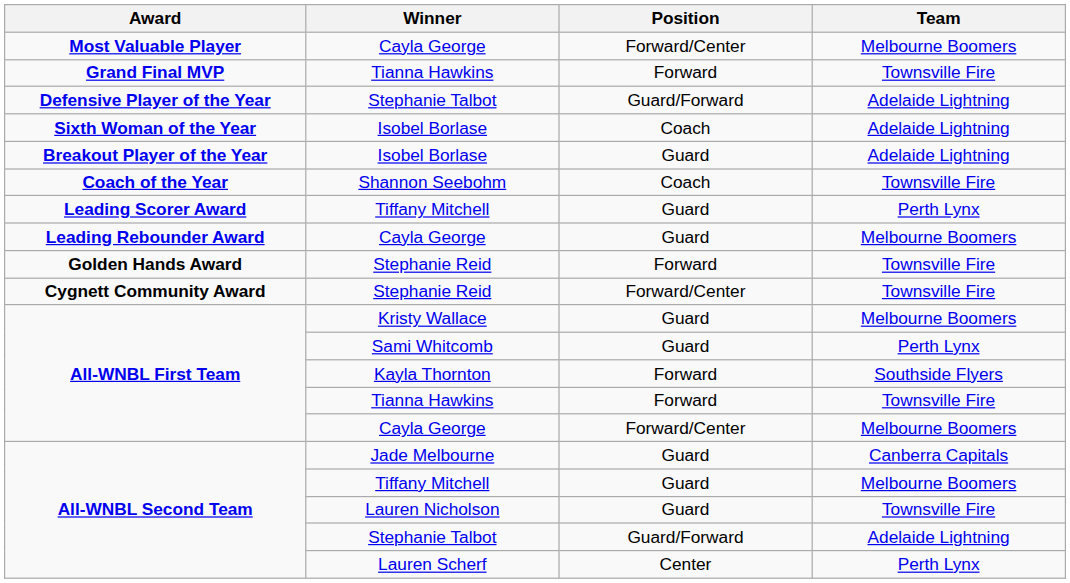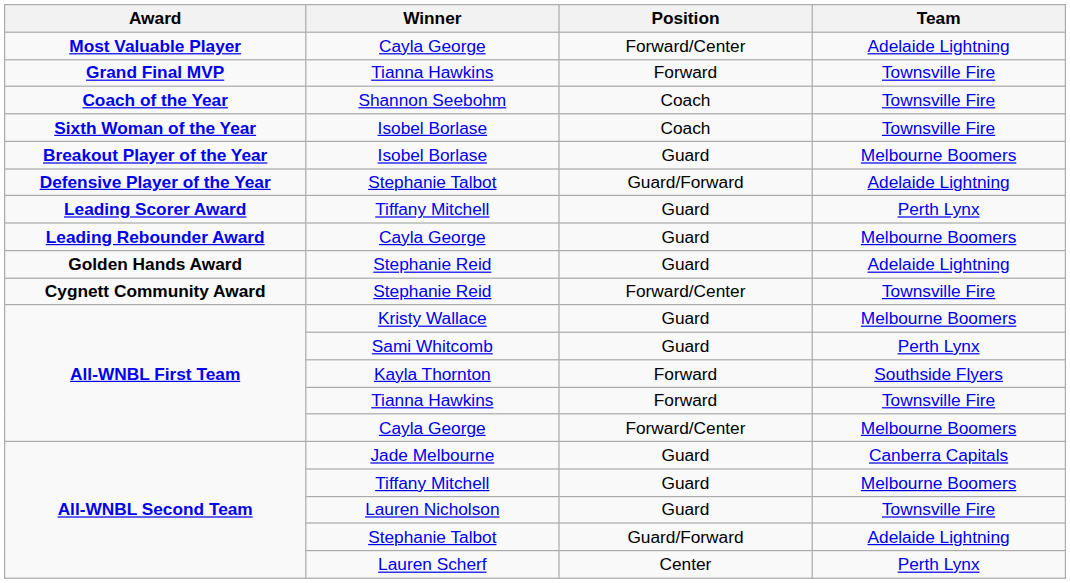 <table class="wikitable" style="width: 70%; text-align:center; font-size:90%">
 <tr>
 <th colspan=1 width=150>Award</th>
 <th width=125>Winner</th>
 <th width=125>Position</th>
 <th width=125>Team</th>
 </tr>
 <tr>
 <td><strong><a href='#'>Most Valuable Player</a></strong></td>
 <td><a href='#'>Cayla George</a></td>
 <td>Forward/Center</td>
-<td><a href='#'>Melbourne Boomers</a></td>
+<td><a href='#'>Adelaide Lightning</a></td>
 </tr>
 <tr>
 <td><strong><a href='#'>Grand Final MVP</a></strong></td>
 <td><a href='#'>Tianna Hawkins</a></td>
 <td>Forward</td>
 <td><a href='#'>Townsville Fire</a></td>
 </tr>
 <tr>
-<td><strong><a href='#'>Defensive Player of the Year</a></strong></td>
-<td><a href='#'>Stephanie Talbot</a></td>
-<td>Guard/Forward</td>
-<td><a href='#'>Adelaide Lightning</a></td>
+<td><strong><a href='#'>Coach of the Year</a></strong></td>
+<td><a href='#'>Shannon Seebohm</a></td>
+<td>Coach</td>
+<td><a href='#'>Townsville Fire</a></td>
 </tr>
 <tr>
 <td><strong><a href='#'>Sixth Woman of the Year</a></strong></td>
 <td><a href='#'>Isobel Borlase</a></td>
 <td>Coach</td>
-<td><a href='#'>Adelaide Lightning</a></td>
+<td><a href='#'>Townsville Fire</a></td>
 </tr>
 <tr>
 <td><strong><a href='#'>Breakout Player of the Year</a></strong></td>
 <td><a href='#'>Isobel Borlase</a></td>
 <td>Guard</td>
-<td><a href='#'>Adelaide Lightning</a></td>
+<td><a href='#'>Melbourne Boomers</a></td>
 </tr>
 <tr>
-<td><strong><a href='#'>Coach of the Year</a></strong></td>
-<td><a href='#'>Shannon Seebohm</a></td>
-<td>Coach</td>
-<td><a href='#'>Townsville Fire</a></td>
+<td><strong><a href='#'>Defensive Player of the Year</a></strong></td>
+<td><a href='#'>Stephanie Talbot</a></td>
+<td>Guard/Forward</td>
+<td><a href='#'>Adelaide Lightning</a></td>
 </tr>
 <tr>
 <td><strong><a href='#'>Leading Scorer Award</a></strong></td>
 <td><a href='#'>Tiffany Mitchell</a></td>
 <td>Guard</td>
 <td><a href='#'>Perth Lynx</a></td>
 </tr>
 <tr>
 <td><strong><a href='#'>Leading Rebounder Award</a></strong></td>
 <td><a href='#'>Cayla George</a></td>
 <td>Guard</td>
 <td><a href='#'>Melbourne Boomers</a></td>
 </tr>
 <tr>
 <td><strong>Golden Hands Award</strong></td>
 <td><a href='#'>Stephanie Reid</a></td>
-<td>Forward</td>
-<td><a href='#'>Townsville Fire</a></td>
+<td>Guard</td>
+<td><a href='#'>Adelaide Lightning</a></td>
 </tr>
 <tr>
 <td><strong>Cygnett Community Award</strong></td>
 <td><a href='#'>Stephanie Reid</a></td>
 <td>Forward/Center</td>
 <td><a href='#'>Townsville Fire</a></td>
 </tr>
 <tr>
 <td rowspan=5><strong><a href='#'>All-WNBL First Team</a></strong></td>
 <td><a href='#'>Kristy Wallace</a></td>
 <td>Guard</td>
 <td><a href='#'>Melbourne Boomers</a></td>
 </tr>
 <tr>
 <td><a href='#'>Sami Whitcomb</a></td>
 <td>Guard</td>
 <td><a href='#'>Perth Lynx</a></td>
 </tr>
 <tr>
 <td><a href='#'>Kayla Thornton</a></td>
 <td>Forward</td>
 <td><a href='#'>Southside Flyers</a></td>
 </tr>
 <tr>
 <td><a href='#'>Tianna Hawkins</a></td>
 <td>Forward</td>
 <td><a href='#'>Townsville Fire</a></td>
 </tr>
 <tr>
 <td><a href='#'>Cayla George</a></td>
 <td>Forward/Center</td>
 <td><a href='#'>Melbourne Boomers</a></td>
 </tr>
 <tr>
 <td rowspan=5><strong><a href='#'>All-WNBL Second Team</a></strong></td>
 <td><a href='#'>Jade Melbourne</a></td>
 <td>Guard</td>
 <td><a href='#'>Canberra Capitals</a></td>
 </tr>
 <tr>
 <td><a href='#'>Tiffany Mitchell</a></td>
 <td>Guard</td>
 <td><a href='#'>Melbourne Boomers</a></td>
 </tr>
 <tr>
 <td><a href='#'>Lauren Nicholson</a></td>
 <td>Guard</td>
 <td><a href='#'>Townsville Fire</a></td>
 </tr>
 <tr>
 <td><a href='#'>Stephanie Talbot</a></td>
 <td>Guard/Forward</td>
 <td><a href='#'>Adelaide Lightning</a></td>
 </tr>
 <tr>
 <td><a href='#'>Lauren Scherf</a></td>
 <td>Center</td>
 <td><a href='#'>Perth Lynx</a></td>
 </tr>
 </table>
